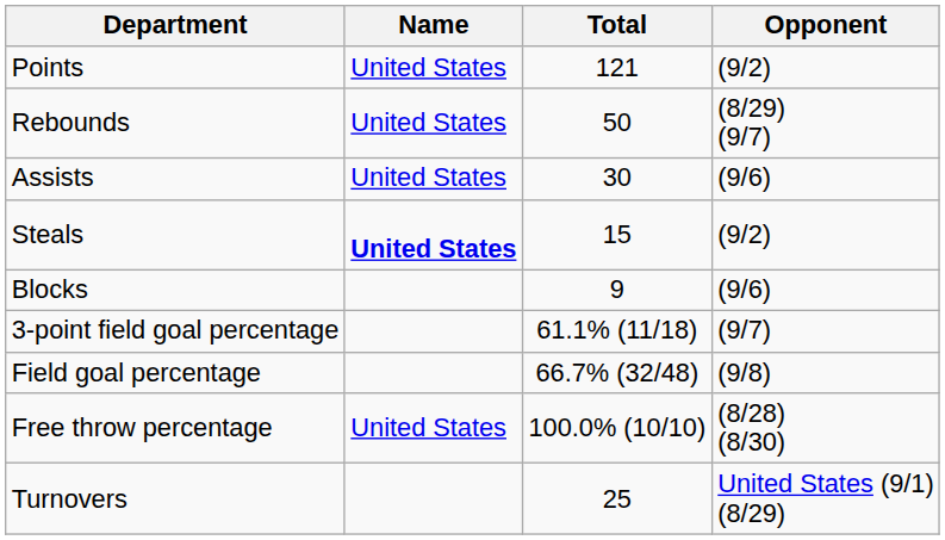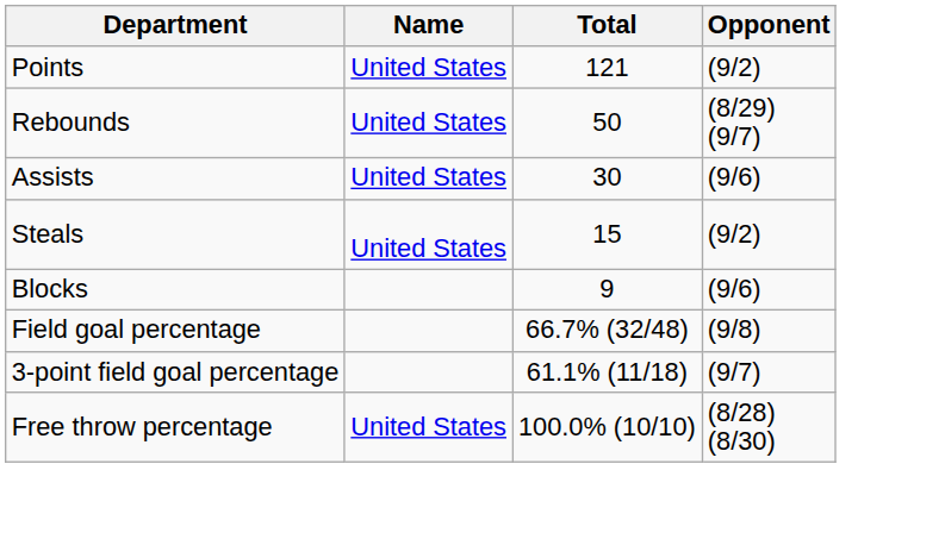 <table class=wikitable>
 <tr>
 <th>Department</th>
 <th>Name</th>
 <th>Total</th>
 <th>Opponent</th>
 </tr>
 <tr>
 <td>Points</td>
 <td> <a href='#'>United States</a></td>
 <td align=center>121</td>
 <td> (9/2)</td>
 </tr>
 <tr>
 <td>Rebounds</td>
 <td> <a href='#'>United States</a><br></td>
 <td align=center>50</td>
 <td> (8/29)<br> (9/7)</td>
 </tr>
 <tr>
 <td>Assists</td>
 <td> <a href='#'>United States</a></td>
 <td align=center>30</td>
 <td> (9/6)</td>
 </tr>
 <tr>
 <td>Steals</td>
-<td><strong><br> <a href='#'>United States</a></strong></td>
+<td><br> <a href='#'>United States</a></td>
 <td align=center>15</td>
 <td> (9/2)</td>
 </tr>
 <tr>
 <td>Blocks</td>
 <td></td>
 <td align=center>9</td>
 <td> (9/6)</td>
 </tr>
 <tr>
+<td>Field goal percentage</td>
+<td></td>
+<td align=center>66.7% (32/48)</td>
+<td> (9/8)</td>
+</tr>
+<tr>
 <td>3-point field goal percentage</td>
 <td></td>
 <td align=center>61.1% (11/18)</td>
 <td> (9/7)</td>
-</tr>
-<tr>
-<td>Field goal percentage</td>
-<td></td>
-<td align=center>66.7% (32/48)</td>
-<td> (9/8)</td>
 </tr>
 <tr>
 <td>Free throw percentage</td>
 <td> <a href='#'>United States</a></td>
 <td align=center>100.0% (10/10)</td>
 <td> (8/28)<br> (8/30)</td>
 </tr>
-<tr>
-<td>Turnovers</td>
-<td> <br> </td>
-<td align=center>25</td>
-<td> <a href='#'>United States</a> (9/1) <br>  (8/29)</td>
-</tr>
 </table>
